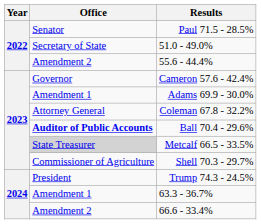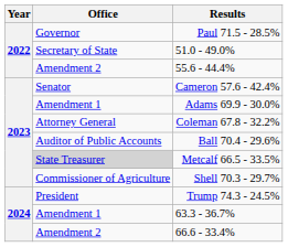 <table class=wikitable>
 <tr>
 <th>Year</th>
 <th>Office</th>
 <th>Results</th>
 </tr>
 <tr>
 <th rowspan=3><a href='#'>2022</a></th>
-<td><a href='#'>Senator</a></td>
+<td><a href='#'>Governor</a></td>
 <td align="right" ><a href='#'>Paul</a> 71.5 - 28.5%</td>
 </tr>
 <tr>
 <td><a href='#'>Secretary of State</a></td>
 <td> 51.0 - 49.0%</td>
 </tr>
 <tr>
 <td><a href='#'>Amendment 2</a></td>
 <td> 55.6 - 44.4%</td>
 </tr>
 <tr>
 <th rowspan=6><a href='#'>2023</a></th>
-<td><a href='#'>Governor</a></td>
+<td><a href='#'>Senator</a></td>
 <td align="right" ><a href='#'>Cameron</a> 57.6 - 42.4%</td>
 </tr>
 <tr>
 <td><a href='#'>Amendment 1</a></td>
 <td align="right" ><a href='#'>Adams</a> 69.9 - 30.0%</td>
 </tr>
 <tr>
 <td><a href='#'>Attorney General</a></td>
 <td align="right" ><a href='#'>Coleman</a> 67.8 - 32.2%</td>
 </tr>
 <tr>
-<td><strong><a href='#'>Auditor of Public Accounts</a></strong></td>
+<td><a href='#'>Auditor of Public Accounts</a></td>
 <td align="right" ><a href='#'>Ball</a> 70.4 - 29.6%</td>
 </tr>
 <tr>
 <td style="background: lightgrey;"><a href='#'>State Treasurer</a></td>
 <td align="right" ><a href='#'>Metcalf</a> 66.5 - 33.5%</td>
 </tr>
 <tr>
 <td><a href='#'>Commissioner of Agriculture</a></td>
 <td align="right" ><a href='#'>Shell</a> 70.3 - 29.7%</td>
 </tr>
 <tr>
 <th rowspan=3><a href='#'>2024</a></th>
 <td><a href='#'>President</a></td>
 <td align="right" ><a href='#'>Trump</a> 74.3 - 24.5%</td>
 </tr>
 <tr>
 <td><a href='#'>Amendment 1</a></td>
 <td> 63.3 - 36.7%</td>
 </tr>
 <tr>
 <td><a href='#'>Amendment 2</a></td>
 <td> 66.6 - 33.4%</td>
 </tr>
 </table>
